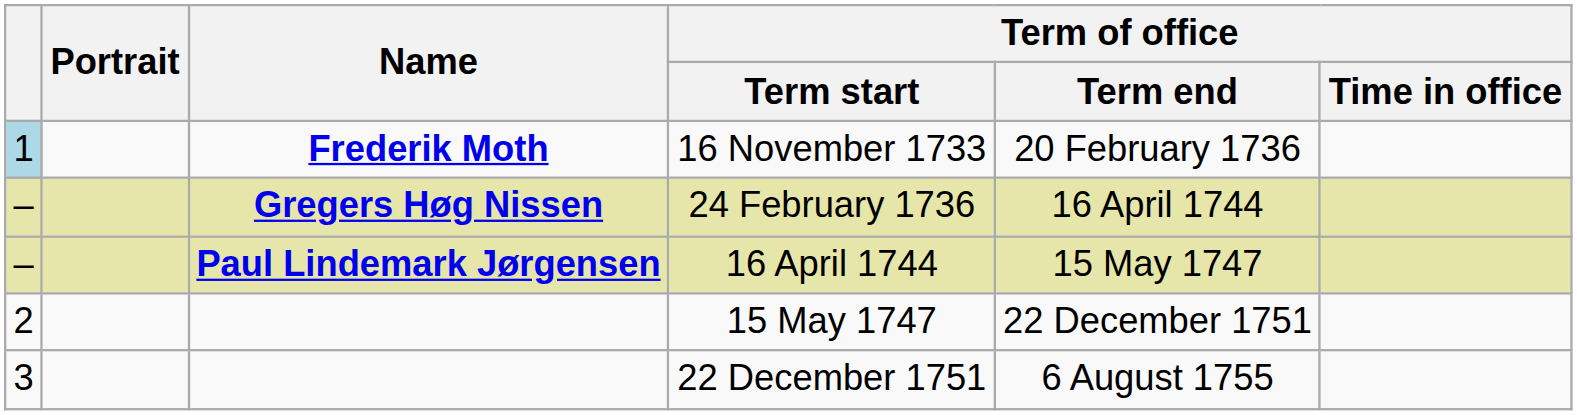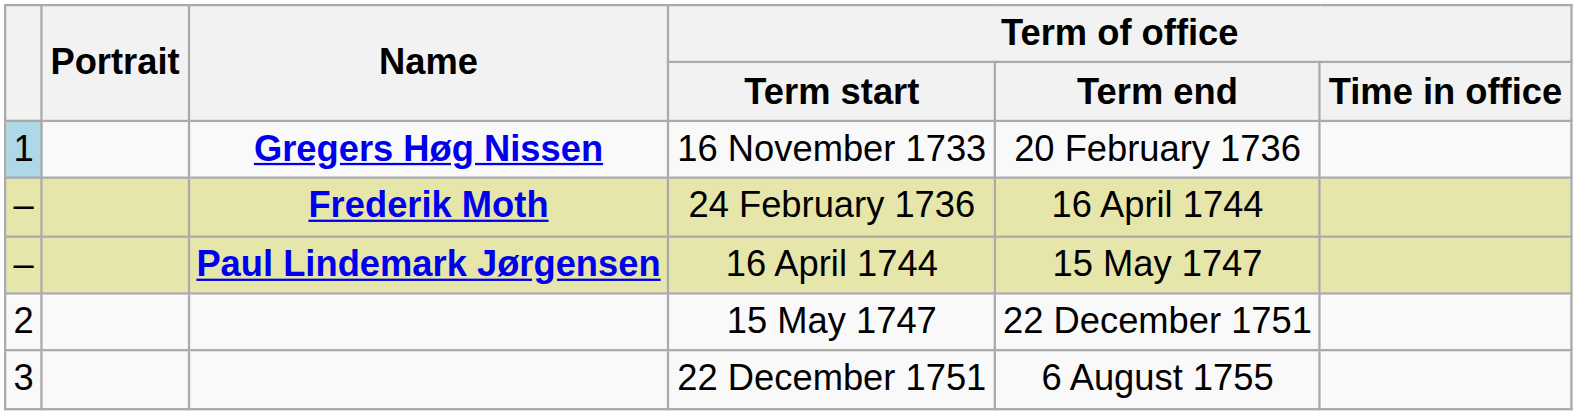 <table class="wikitable" style="text-align:center">
 <tr>
 <th rowspan="2"></th>
 <th rowspan="2">Portrait</th>
 <th rowspan="2">Name<br></th>
 <th colspan="3">Term of office</th>
 </tr>
 <tr>
 <th>Term start</th>
 <th>Term end</th>
 <th>Time in office</th>
 </tr>
 <tr>
 <td style="background: lightblue;">1</td>
 <td></td>
-<td><strong><a href='#'>Frederik Moth</a></strong><br></td>
+<td><strong><a href='#'>Gregers Høg Nissen</a></strong><br></td>
 <td>16 November 1733</td>
 <td>20 February 1736</td>
 <td></td>
 </tr>
 <tr style="background:#E6E6AA;">
 <td>–</td>
 <td></td>
-<td><strong><a href='#'>Gregers Høg Nissen</a></strong><br></td>
+<td><strong><a href='#'>Frederik Moth</a></strong><br></td>
 <td>24 February 1736</td>
 <td>16 April 1744</td>
 <td></td>
 </tr>
 <tr style="background:#E6E6AA;">
 <td>–</td>
 <td></td>
 <td><strong><a href='#'>Paul Lindemark Jørgensen</a></strong><br></td>
 <td>16 April 1744</td>
 <td>15 May 1747</td>
 <td></td>
 </tr>
 <tr>
 <td>2</td>
 <td></td>
 <td><strong></strong><br></td>
 <td>15 May 1747</td>
 <td>22 December 1751</td>
 <td></td>
 </tr>
 <tr>
 <td>3</td>
 <td></td>
 <td><strong></strong><br></td>
 <td>22 December 1751</td>
 <td>6 August 1755</td>
 <td></td>
 </tr>
 </table>
